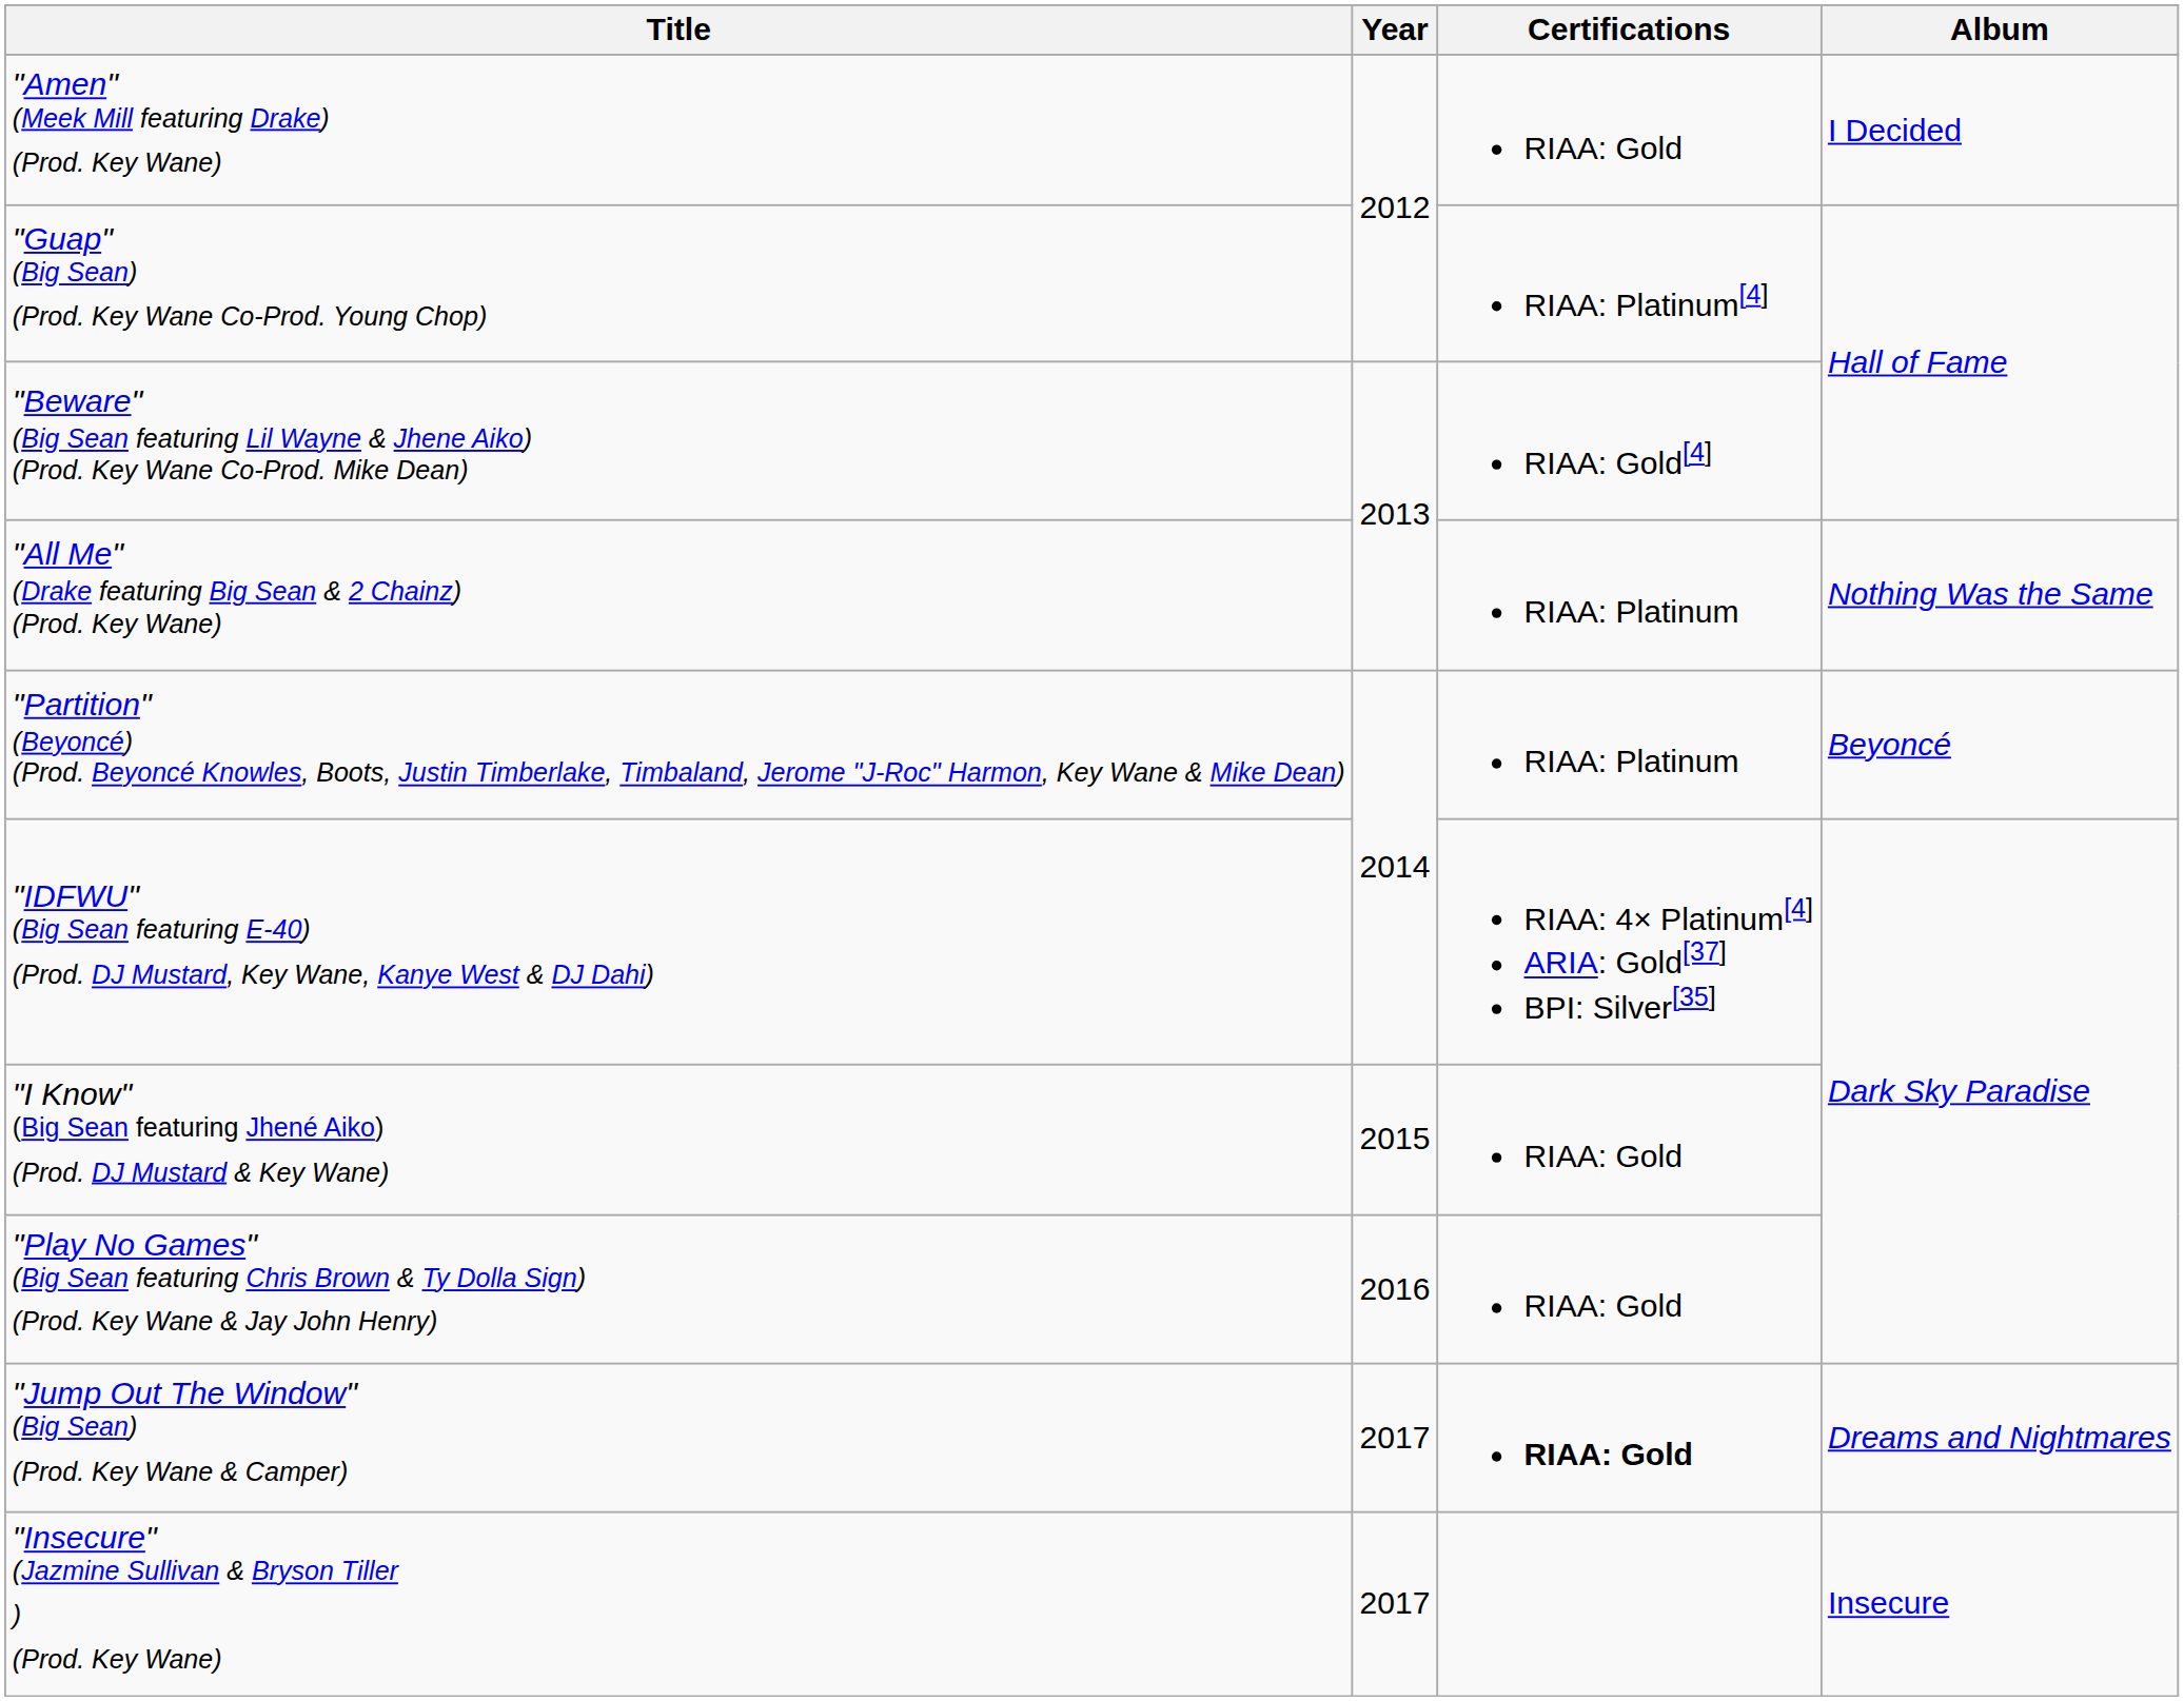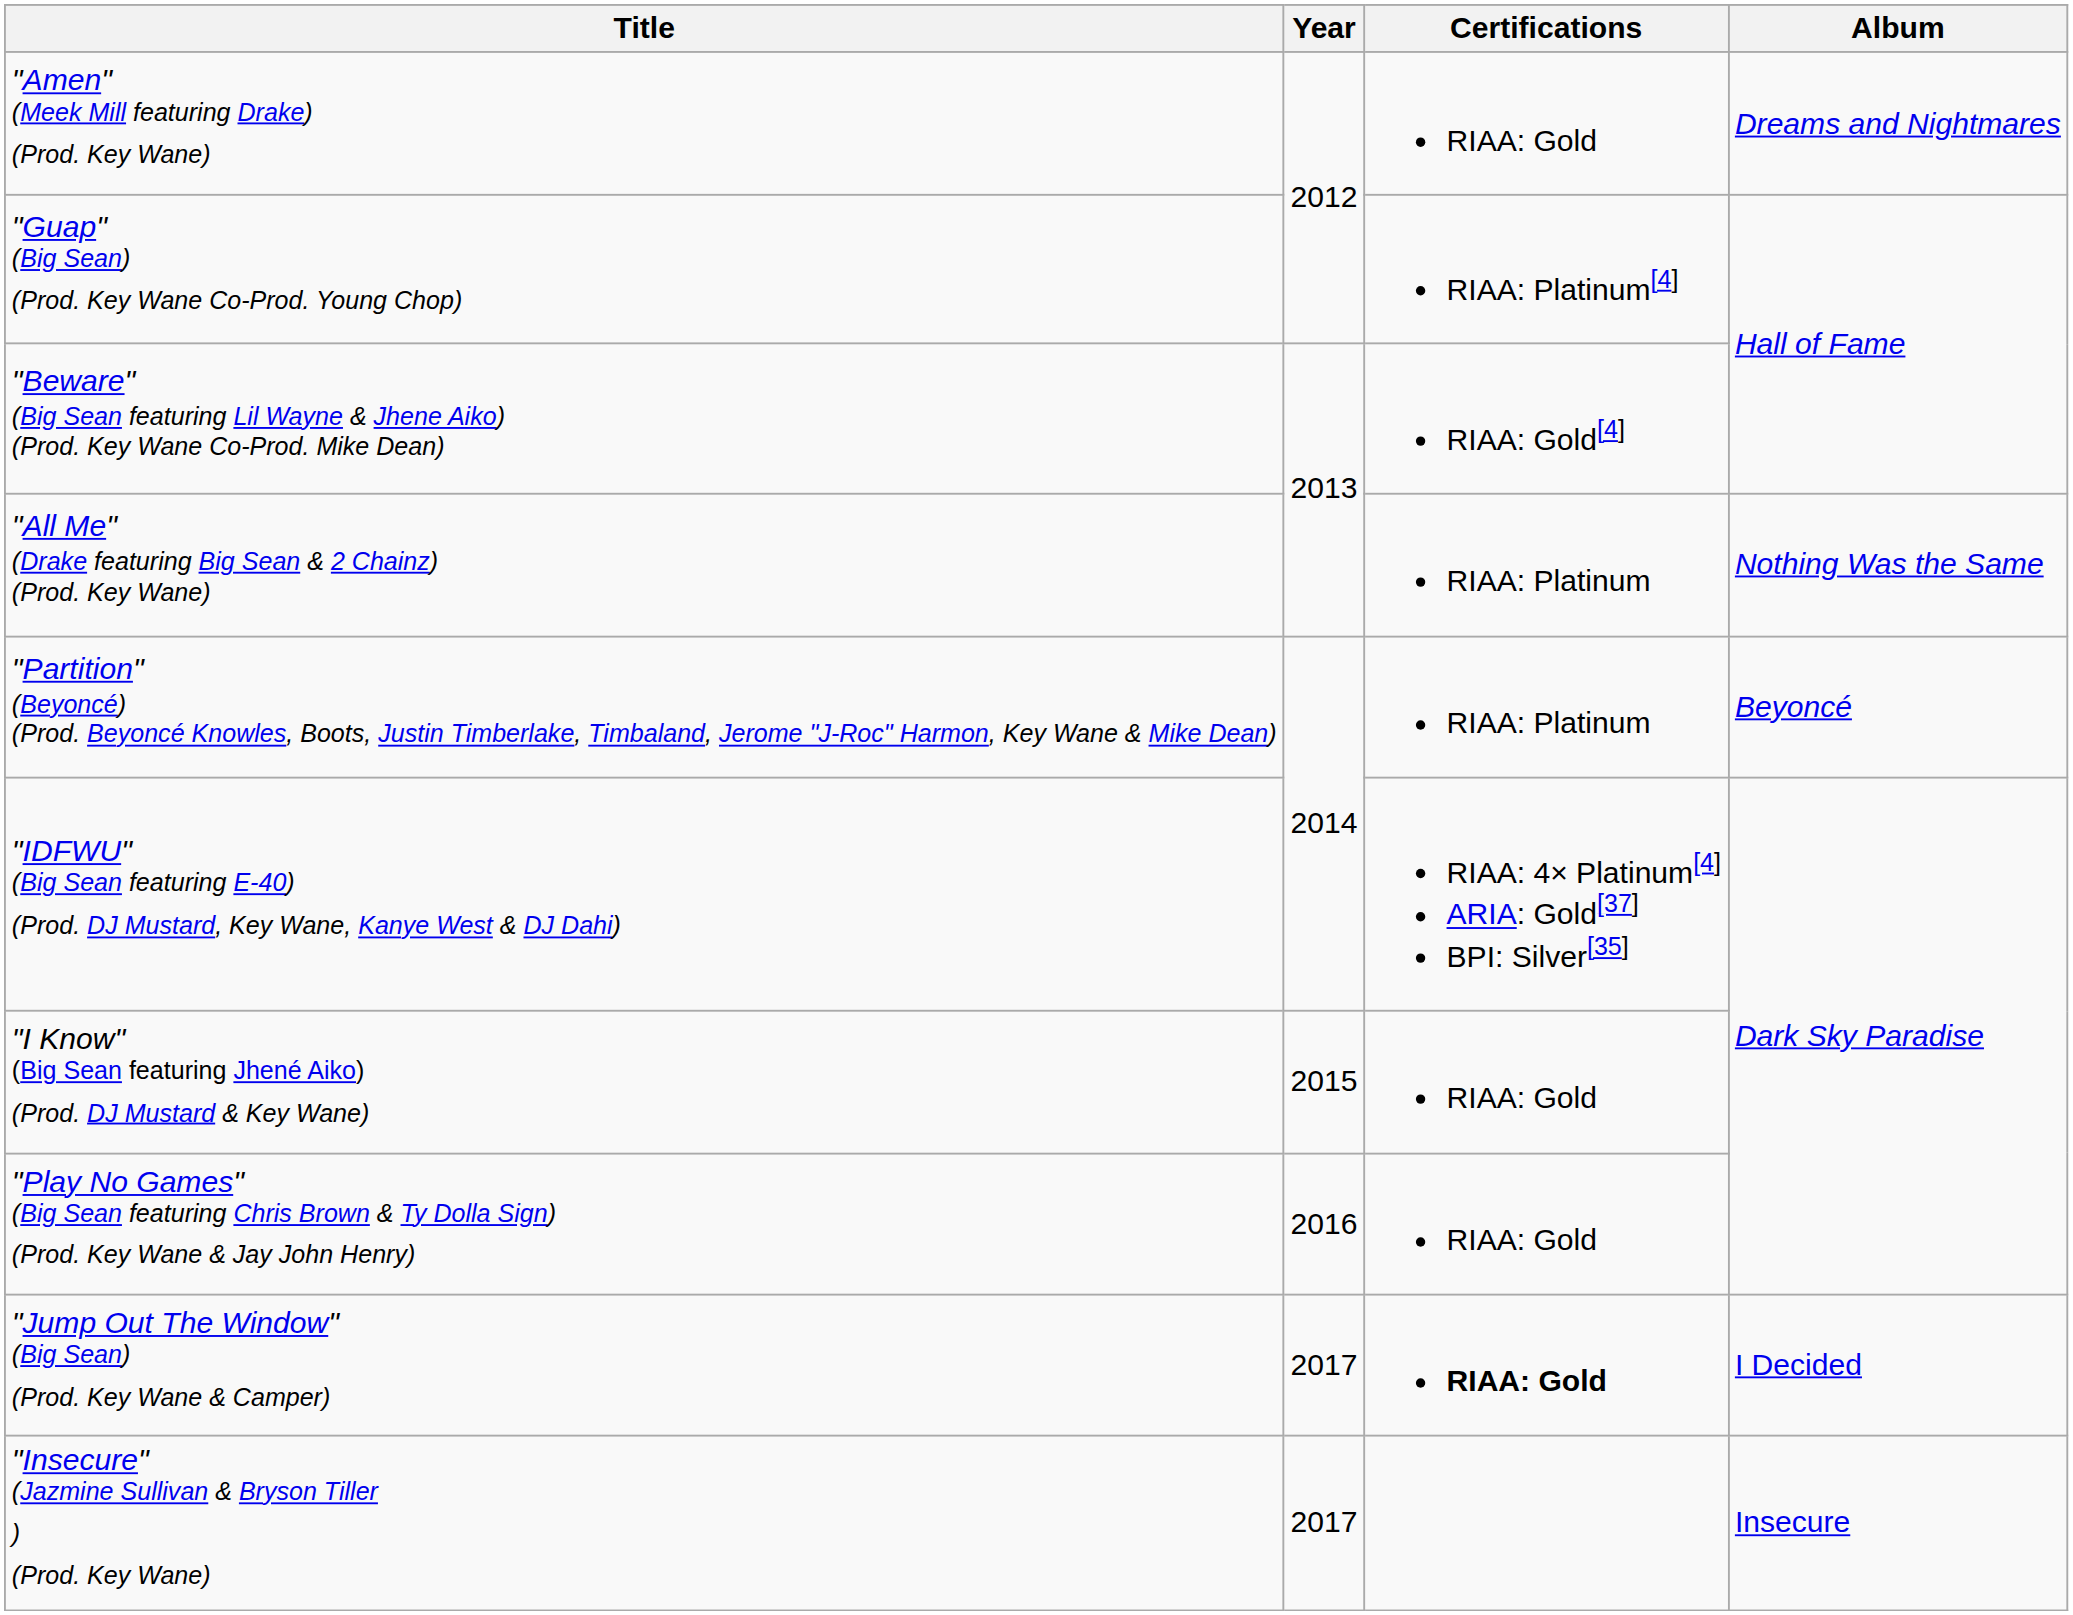 <table class="wikitable">
 <tr>
 <th>Title</th>
 <th>Year</th>
 <th>Certifications</th>
 <th>Album</th>
 </tr>
 <tr>
 <td><em>"<a href='#'>Amen</a>"</em><br><sup><em>(<a href='#'>Meek Mill</a> featuring <a href='#'>Drake</a>)</em></sup><br><em><sup>(Prod. Key Wane)</sup></em></td>
 <td rowspan="2">2012</td>
 <td><br><ul><li>RIAA: Gold</li></ul></td>
-<td><a href='#'>I Decided</a></td>
+<td><em><a href='#'>Dreams and Nightmares</a></em></td>
 </tr>
 <tr>
 <td><em>"<a href='#'>Guap</a>"</em><br><sup><em>(<a href='#'>Big Sean</a>)</em></sup><br><sup><em>(Prod. Key Wane Co-Prod. Young Chop)</em></sup></td>
 <td><br><ul><li>RIAA: Platinum<sup><a href='#'>[4</a>]</sup></li></ul></td>
 <td rowspan="2"><em><a href='#'>Hall of Fame</a></em></td>
 </tr>
 <tr>
 <td><em>"<a href='#'>Beware</a>"<br><small>(<a href='#'>Big Sean</a> featuring <a href='#'>Lil Wayne</a> & <a href='#'>Jhene Aiko</a>)</small></em><br><em><sup>(Prod. Key Wane Co-Prod. Mike Dean)</sup></em></td>
 <td rowspan="2">2013</td>
 <td><br><ul><li>RIAA: Gold<sup><a href='#'>[4</a>]</sup></li></ul></td>
 </tr>
 <tr>
 <td><em>"<a href='#'>All Me</a>"<br><small>(<a href='#'>Drake</a> featuring <a href='#'>Big Sean</a> & <a href='#'>2 Chainz</a>)</small></em><br><em><sup>(Prod. Key Wane)</sup></em></td>
 <td><br><ul><li>RIAA: Platinum</li></ul></td>
 <td><em><a href='#'>Nothing Was the Same</a></em></td>
 </tr>
 <tr>
 <td><em>"<a href='#'>Partition</a>"  <br><small>(<a href='#'>Beyoncé</a>)</small></em><br><em><sup>(Prod. <a href='#'>Beyoncé Knowles</a>, Boots, <a href='#'>Justin Timberlake</a>, <a href='#'>Timbaland</a>, <a href='#'>Jerome "J-Roc" Harmon</a>, Key Wane & <a href='#'>Mike Dean</a>)</sup></em></td>
 <td rowspan="2">2014</td>
 <td><br><ul><li>RIAA: Platinum</li></ul></td>
 <td><em><a href='#'>Beyoncé</a></em></td>
 </tr>
 <tr>
 <td><em>"<a href='#'>IDFWU</a>"</em><br><sup><em>(<a href='#'>Big Sean</a> featuring <a href='#'>E-40</a>)</em></sup><br><em><sup>(Prod. <a href='#'>DJ Mustard</a>, Key Wane, <a href='#'>Kanye West</a> & <a href='#'>DJ Dahi</a>)</sup></em></td>
 <td><br><ul><li>RIAA: 4× Platinum<sup><a href='#'>[4</a>]</sup></li><li><a href='#'>ARIA</a>: Gold<sup><a href='#'>[37</a>]</sup></li><li>BPI: Silver<sup><a href='#'>[35</a>]</sup></li></ul></td>
 <td rowspan="3"><em><a href='#'>Dark Sky Paradise</a></em></td>
 </tr>
 <tr>
 <td><em>"I Know"</em><br><sup>(<a href='#'>Big Sean</a> featuring <a href='#'>Jhené Aiko</a>)</sup><br><em><sup>(Prod. <a href='#'>DJ Mustard</a> & Key Wane)</sup></em></td>
 <td>2015</td>
 <td><br><ul><li>RIAA: Gold</li></ul></td>
 </tr>
 <tr>
 <td><em>"<a href='#'>Play No Games</a>"</em><br><sup><em>(<a href='#'>Big Sean</a> featuring <a href='#'>Chris Brown</a> & <a href='#'>Ty Dolla Sign</a>)</em></sup><br><em><sup>(Prod. Key Wane & Jay John Henry)</sup></em></td>
 <td>2016</td>
 <td><br><ul><li>RIAA: Gold</li></ul></td>
 </tr>
 <tr>
 <td><em>"<a href='#'>Jump Out The Window</a>"</em><br><sup><em>(<a href='#'>Big Sean</a>)</em></sup><br><em><sup>(Prod. Key Wane & Camper)</sup></em></td>
 <td>2017</td>
 <td><strong><br><ul><li>RIAA: Gold</li></ul></strong></td>
-<td><em><a href='#'>Dreams and Nightmares</a></em></td>
+<td><a href='#'>I Decided</a></td>
 </tr>
 <tr>
 <td><em>"<a href='#'>Insecure</a>"</em><br><sup><em>(<a href='#'>Jazmine Sullivan</a> & <a href='#'>Bryson Tiller</a></em></sup><br><sup><em>)</em></sup><br><em><sup>(Prod. Key Wane)</sup></em></td>
 <td>2017</td>
 <td></td>
 <td><a href='#'>Insecure</a></td>
 </tr>
 </table>
